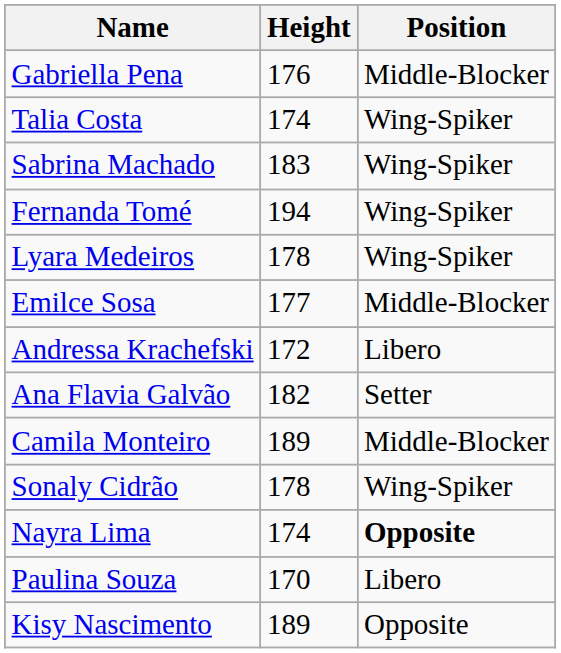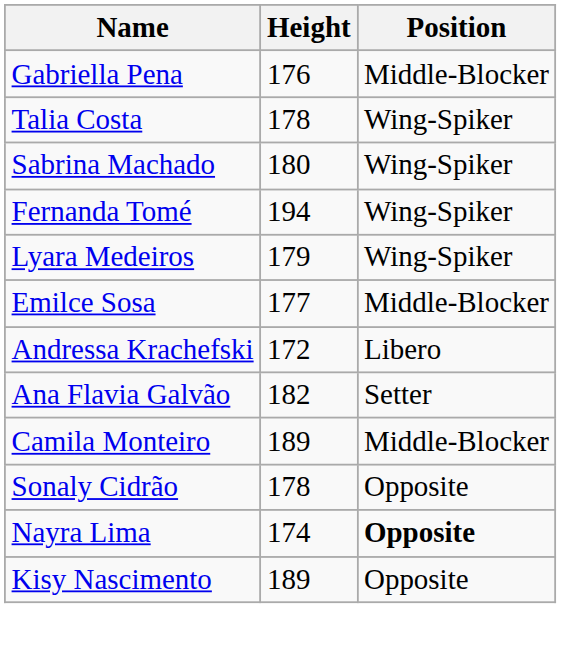 <table class="sortable wikitable">
 <tr>
 <th>Name</th>
 <th>Height</th>
 <th>Position</th>
 </tr>
 <tr>
 <td><a href='#'>Gabriella Pena</a></td>
 <td>176</td>
 <td>Middle-Blocker</td>
 </tr>
 <tr>
 <td><a href='#'>Talia Costa</a></td>
-<td>174</td>
+<td>178</td>
 <td>Wing-Spiker</td>
 </tr>
 <tr>
 <td><a href='#'>Sabrina Machado</a></td>
-<td>183</td>
+<td>180</td>
 <td>Wing-Spiker</td>
 </tr>
 <tr>
 <td><a href='#'>Fernanda Tomé</a></td>
 <td>194</td>
 <td>Wing-Spiker</td>
 </tr>
 <tr>
 <td><a href='#'>Lyara Medeiros</a></td>
-<td>178</td>
+<td>179</td>
 <td>Wing-Spiker</td>
 </tr>
 <tr>
 <td><a href='#'>Emilce Sosa</a></td>
 <td>177</td>
 <td>Middle-Blocker</td>
 </tr>
 <tr>
 <td><a href='#'>Andressa Krachefski</a></td>
 <td>172</td>
 <td>Libero</td>
 </tr>
 <tr>
 <td><a href='#'>Ana Flavia Galvão</a></td>
 <td>182</td>
 <td>Setter</td>
 </tr>
 <tr>
 <td><a href='#'>Camila Monteiro</a></td>
 <td>189</td>
 <td>Middle-Blocker</td>
 </tr>
 <tr>
 <td><a href='#'>Sonaly Cidrão</a></td>
 <td>178</td>
-<td>Wing-Spiker</td>
+<td>Opposite</td>
 </tr>
 <tr>
 <td><a href='#'>Nayra Lima</a></td>
 <td>174</td>
 <td><strong>Opposite</strong></td>
 </tr>
 <tr>
-<td><a href='#'>Paulina Souza</a></td>
-<td>170</td>
-<td>Libero</td>
-</tr>
-<tr>
 <td><a href='#'>Kisy Nascimento</a></td>
 <td>189</td>
 <td>Opposite</td>
 </tr>
 </table>
